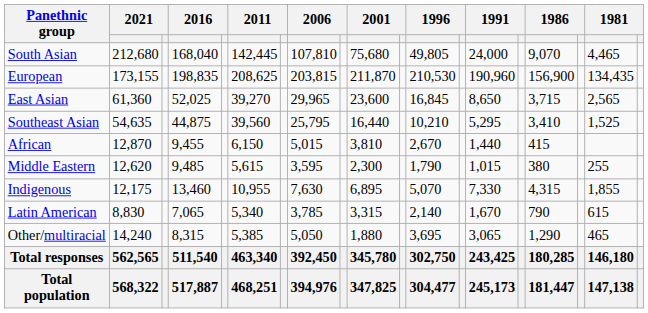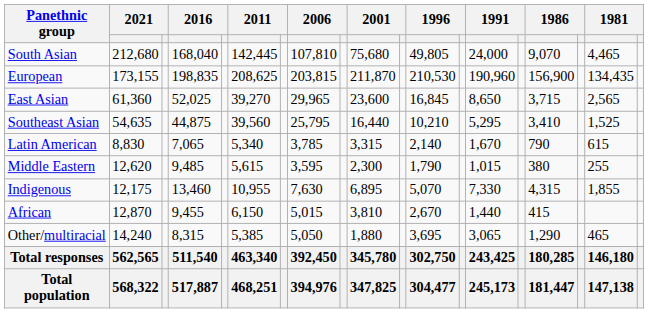 <table class="wikitable mw-datatable">
 <tr>
 <th rowspan="2"><a href='#'>Panethnic</a> group</th>
 <th colspan="2">2021</th>
 <th colspan="2">2016</th>
 <th colspan="2">2011</th>
 <th colspan="2">2006</th>
 <th colspan="2">2001</th>
 <th colspan="2">1996</th>
 <th colspan="2">1991</th>
 <th colspan="2">1986</th>
 <th colspan="2">1981</th>
 </tr>
 <tr>
 <th><a href='#'></a></th>
 <th></th>
 <th></th>
 <th></th>
 <th></th>
 <th></th>
 <th></th>
 <th></th>
 <th></th>
 <th></th>
 <th></th>
 <th></th>
 <th></th>
 <th></th>
 <th></th>
 <th></th>
 <th></th>
 <th></th>
 </tr>
 <tr>
 <td><a href='#'>South Asian</a></td>
 <td>212,680</td>
 <td></td>
 <td>168,040</td>
 <td></td>
 <td>142,445</td>
 <td></td>
 <td>107,810</td>
 <td></td>
 <td>75,680</td>
 <td></td>
 <td>49,805</td>
 <td></td>
 <td>24,000</td>
 <td></td>
 <td>9,070</td>
 <td></td>
 <td>4,465</td>
 <td></td>
 </tr>
 <tr>
 <td><a href='#'>European</a></td>
 <td>173,155</td>
 <td></td>
 <td>198,835</td>
 <td></td>
 <td>208,625</td>
 <td></td>
 <td>203,815</td>
 <td></td>
 <td>211,870</td>
 <td></td>
 <td>210,530</td>
 <td></td>
 <td>190,960</td>
 <td></td>
 <td>156,900</td>
 <td></td>
 <td>134,435</td>
 <td></td>
 </tr>
 <tr>
 <td><a href='#'>East Asian</a></td>
 <td>61,360</td>
 <td></td>
 <td>52,025</td>
 <td></td>
 <td>39,270</td>
 <td></td>
 <td>29,965</td>
 <td></td>
 <td>23,600</td>
 <td></td>
 <td>16,845</td>
 <td></td>
 <td>8,650</td>
 <td></td>
 <td>3,715</td>
 <td></td>
 <td>2,565</td>
 <td></td>
 </tr>
 <tr>
 <td><a href='#'>Southeast Asian</a></td>
 <td>54,635</td>
 <td></td>
 <td>44,875</td>
 <td></td>
 <td>39,560</td>
 <td></td>
 <td>25,795</td>
 <td></td>
 <td>16,440</td>
 <td></td>
 <td>10,210</td>
 <td></td>
 <td>5,295</td>
 <td></td>
 <td>3,410</td>
 <td></td>
 <td>1,525</td>
 <td></td>
 </tr>
 <tr>
-<td><a href='#'>African</a></td>
-<td>12,870</td>
+<td><a href='#'>Latin American</a></td>
+<td>8,830</td>
 <td></td>
-<td>9,455</td>
+<td>7,065</td>
 <td></td>
-<td>6,150</td>
+<td>5,340</td>
 <td></td>
-<td>5,015</td>
+<td>3,785</td>
 <td></td>
-<td>3,810</td>
+<td>3,315</td>
 <td></td>
-<td>2,670</td>
+<td>2,140</td>
 <td></td>
-<td>1,440</td>
+<td>1,670</td>
 <td></td>
-<td>415</td>
+<td>790</td>
 <td></td>
-<td></td>
+<td>615</td>
 <td></td>
 </tr>
 <tr>
 <td><a href='#'>Middle Eastern</a></td>
 <td>12,620</td>
 <td></td>
 <td>9,485</td>
 <td></td>
 <td>5,615</td>
 <td></td>
 <td>3,595</td>
 <td></td>
 <td>2,300</td>
 <td></td>
 <td>1,790</td>
 <td></td>
 <td>1,015</td>
 <td></td>
 <td>380</td>
 <td></td>
 <td>255</td>
 <td></td>
 </tr>
 <tr>
 <td><a href='#'>Indigenous</a></td>
 <td>12,175</td>
 <td></td>
 <td>13,460</td>
 <td></td>
 <td>10,955</td>
 <td></td>
 <td>7,630</td>
 <td></td>
 <td>6,895</td>
 <td></td>
 <td>5,070</td>
 <td></td>
 <td>7,330</td>
 <td></td>
 <td>4,315</td>
 <td></td>
 <td>1,855</td>
 <td></td>
 </tr>
 <tr>
-<td><a href='#'>Latin American</a></td>
-<td>8,830</td>
+<td><a href='#'>African</a></td>
+<td>12,870</td>
 <td></td>
-<td>7,065</td>
+<td>9,455</td>
 <td></td>
-<td>5,340</td>
+<td>6,150</td>
 <td></td>
-<td>3,785</td>
+<td>5,015</td>
 <td></td>
-<td>3,315</td>
+<td>3,810</td>
 <td></td>
-<td>2,140</td>
+<td>2,670</td>
 <td></td>
-<td>1,670</td>
+<td>1,440</td>
 <td></td>
-<td>790</td>
+<td>415</td>
 <td></td>
-<td>615</td>
+<td></td>
 <td></td>
 </tr>
 <tr>
 <td>Other/<a href='#'>multiracial</a></td>
 <td>14,240</td>
 <td></td>
 <td>8,315</td>
 <td></td>
 <td>5,385</td>
 <td></td>
 <td>5,050</td>
 <td></td>
 <td>1,880</td>
 <td></td>
 <td>3,695</td>
 <td></td>
 <td>3,065</td>
 <td></td>
 <td>1,290</td>
 <td></td>
 <td>465</td>
 <td></td>
 </tr>
 <tr>
 <th>Total responses</th>
 <th>562,565</th>
 <th></th>
 <th>511,540</th>
 <th></th>
 <th>463,340</th>
 <th></th>
 <th>392,450</th>
 <th></th>
 <th>345,780</th>
 <th></th>
 <th>302,750</th>
 <th></th>
 <th>243,425</th>
 <th></th>
 <th>180,285</th>
 <th></th>
 <th>146,180</th>
 <th></th>
 </tr>
 <tr>
 <th>Total population</th>
 <th>568,322</th>
 <th></th>
 <th>517,887</th>
 <th></th>
 <th>468,251</th>
 <th></th>
 <th>394,976</th>
 <th></th>
 <th>347,825</th>
 <th></th>
 <th>304,477</th>
 <th></th>
 <th>245,173</th>
 <th></th>
 <th>181,447</th>
 <th></th>
 <th>147,138</th>
 <th></th>
 </tr>
 </table>
